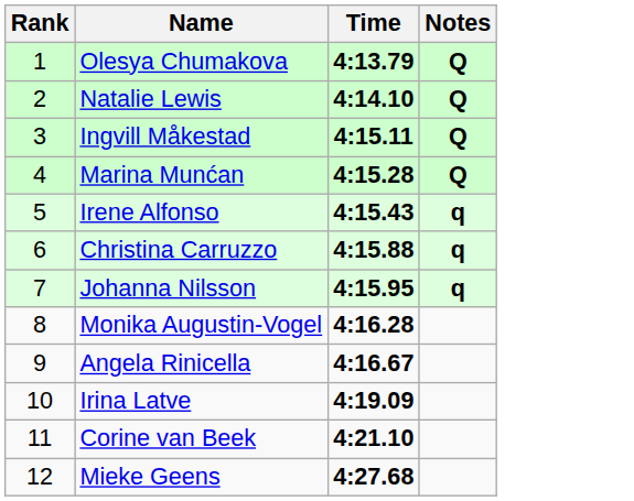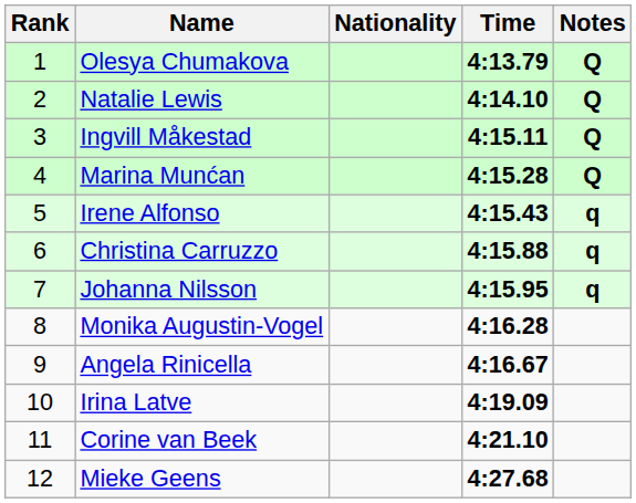 <table class="wikitable sortable" style="text-align:center">
 <tr>
 <th>Rank</th>
 <th>Name</th>
+<th>Nationality</th>
 <th>Time</th>
 <th>Notes</th>
 </tr>
 <tr bgcolor=ccffcc>
 <td>1</td>
 <td align=left><a href='#'>Olesya Chumakova</a></td>
+<td align=left></td>
 <td><strong>4:13.79</strong></td>
 <td><strong>Q</strong></td>
 </tr>
 <tr bgcolor=ccffcc>
 <td>2</td>
 <td align=left><a href='#'>Natalie Lewis</a></td>
+<td align=left></td>
 <td><strong>4:14.10</strong></td>
 <td><strong>Q</strong></td>
 </tr>
 <tr bgcolor=ccffcc>
 <td>3</td>
 <td align=left><a href='#'>Ingvill Måkestad</a></td>
+<td align=left></td>
 <td><strong>4:15.11</strong></td>
 <td><strong>Q</strong></td>
 </tr>
 <tr bgcolor=ccffcc>
 <td>4</td>
 <td align=left><a href='#'>Marina Munćan</a></td>
+<td align=left></td>
 <td><strong>4:15.28</strong></td>
 <td><strong>Q</strong></td>
 </tr>
 <tr bgcolor=ddffdd>
 <td>5</td>
 <td align=left><a href='#'>Irene Alfonso</a></td>
+<td align=left></td>
 <td><strong>4:15.43</strong></td>
 <td><strong>q</strong></td>
 </tr>
 <tr bgcolor=ddffdd>
 <td>6</td>
 <td align=left><a href='#'>Christina Carruzzo</a></td>
+<td align=left></td>
 <td><strong>4:15.88</strong></td>
 <td><strong>q</strong></td>
 </tr>
 <tr bgcolor=ddffdd>
 <td>7</td>
 <td align=left><a href='#'>Johanna Nilsson</a></td>
+<td align=left></td>
 <td><strong>4:15.95</strong></td>
 <td><strong>q</strong></td>
 </tr>
 <tr>
 <td>8</td>
 <td align=left><a href='#'>Monika Augustin-Vogel</a></td>
+<td align=left></td>
 <td><strong>4:16.28</strong></td>
 <td></td>
 </tr>
 <tr>
 <td>9</td>
 <td align=left><a href='#'>Angela Rinicella</a></td>
+<td align=left></td>
 <td><strong>4:16.67</strong></td>
 <td></td>
 </tr>
 <tr>
 <td>10</td>
 <td align=left><a href='#'>Irina Latve</a></td>
+<td align=left></td>
 <td><strong>4:19.09</strong></td>
 <td></td>
 </tr>
 <tr>
 <td>11</td>
 <td align=left><a href='#'>Corine van Beek</a></td>
+<td align=left></td>
 <td><strong>4:21.10</strong></td>
 <td></td>
 </tr>
 <tr>
 <td>12</td>
 <td align=left><a href='#'>Mieke Geens</a></td>
+<td align=left></td>
 <td><strong>4:27.68</strong></td>
 <td></td>
 </tr>
 </table>
